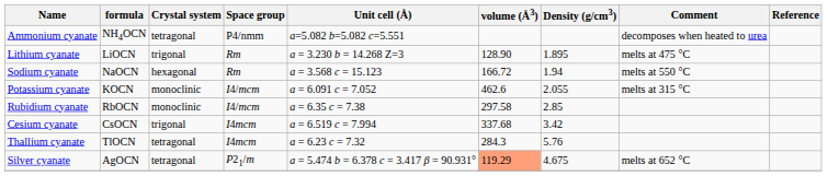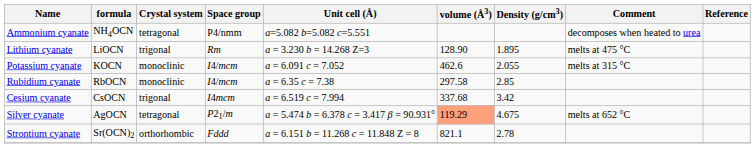 <table class="wikitable">
 <tr>
 <th>Name</th>
 <th>formula</th>
 <th>Crystal system</th>
 <th>Space group</th>
 <th>Unit cell (Å)</th>
 <th>volume (Å<sup>3</sup>)</th>
 <th>Density (g/cm<sup>3</sup>)</th>
 <th>Comment</th>
 <th>Reference</th>
 </tr>
 <tr>
 <td><a href='#'>Ammonium cyanate</a></td>
 <td>NH<sub>4</sub>OCN</td>
 <td>tetragonal</td>
 <td>P4/nmm</td>
 <td><em>a</em>=5.082 <em>b</em>=5.082 <em>c</em>=5.551</td>
 <td></td>
 <td></td>
 <td>decomposes when heated to <a href='#'>urea</a></td>
 <td></td>
 </tr>
 <tr>
 <td><a href='#'>Lithium cyanate</a></td>
 <td>LiOCN</td>
 <td>trigonal</td>
 <td><em>R</em><em>m</em></td>
 <td><em>a</em> = 3.230 <em>b</em> = 14.268 Z=3</td>
 <td>128.90</td>
 <td>1.895</td>
 <td>melts at 475 °C</td>
-<td></td>
-</tr>
-<tr>
-<td><a href='#'>Sodium cyanate</a></td>
-<td>NaOCN</td>
-<td>hexagonal</td>
-<td><em>R</em><em>m</em></td>
-<td><em>a</em> = 3.568 <em>c</em> = 15.123</td>
-<td>166.72</td>
-<td>1.94</td>
-<td>melts at 550 °C</td>
 <td></td>
 </tr>
 <tr>
 <td><a href='#'>Potassium cyanate</a></td>
 <td>KOCN</td>
 <td>monoclinic</td>
 <td><em>I</em>4/<em>mcm</em></td>
 <td><em>a</em> = 6.091 <em>c</em> = 7.052</td>
 <td>462.6</td>
 <td>2.055</td>
 <td>melts at 315 °C</td>
 <td></td>
 </tr>
 <tr>
 <td><a href='#'>Rubidium cyanate</a></td>
 <td>RbOCN</td>
 <td>monoclinic</td>
 <td><em>I</em>4/<em>mcm</em></td>
 <td><em>a</em> = 6.35 <em>c</em> = 7.38</td>
 <td>297.58</td>
 <td>2.85</td>
 <td></td>
 <td></td>
 </tr>
 <tr>
 <td><a href='#'>Cesium cyanate</a></td>
 <td>CsOCN</td>
 <td>trigonal</td>
 <td><em>I</em>4<em>mcm</em></td>
 <td><em>a</em> = 6.519 <em>c</em> = 7.994</td>
 <td>337.68</td>
 <td>3.42</td>
 <td></td>
 <td></td>
 </tr>
 <tr>
-<td><a href='#'>Thallium cyanate</a></td>
-<td>TlOCN</td>
-<td>tetragonal</td>
-<td><em>I</em>4<em>mcm</em></td>
-<td><em>a</em> = 6.23 <em>c</em> = 7.32</td>
-<td>284.3</td>
-<td>5.76</td>
-<td></td>
-<td></td>
-</tr>
-<tr>
 <td><a href='#'>Silver cyanate</a></td>
 <td>AgOCN</td>
 <td>tetragonal</td>
 <td><em>P</em>2<sub>1</sub>/<em>m</em></td>
 <td><em>a</em> = 5.474 <em>b</em> = 6.378 <em>c</em> = 3.417 <em>β</em> = 90.931°</td>
 <td style="background: lightsalmon;">119.29</td>
 <td>4.675</td>
 <td>melts at 652 °C</td>
 <td></td>
 </tr>
 <tr>
+<td><a href='#'>Strontium cyanate</a></td>
+<td>Sr(OCN)<sub>2</sub></td>
+<td>orthorhombic</td>
+<td><em>Fddd</em></td>
+<td><em>a</em> = 6.151 <em>b</em> = 11.268 <em>c</em> = 11.848 Z = 8</td>
+<td>821.1</td>
+<td>2.78</td>
+<td></td>
+<td></td>
+</tr>
+<tr>
 </tr>
 </table>
